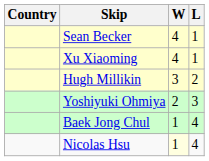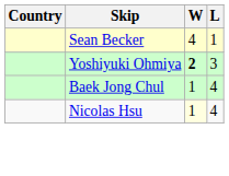 <table class="wikitable">
 <tr>
 <th>Country</th>
 <th>Skip</th>
 <th>W</th>
 <th>L</th>
 </tr>
 <tr bgcolor=#ffffcc>
 <td></td>
 <td><a href='#'>Sean Becker</a></td>
 <td>4</td>
 <td>1</td>
 </tr>
-<tr bgcolor=#ffffcc>
-<td></td>
-<td><a href='#'>Xu Xiaoming</a></td>
-<td>4</td>
-<td>1</td>
-</tr>
-<tr bgcolor=#ffffcc>
-<td></td>
-<td><a href='#'>Hugh Millikin</a></td>
-<td>3</td>
-<td>2</td>
-</tr>
 <tr bgcolor=#ccffcc>
 <td></td>
 <td><a href='#'>Yoshiyuki Ohmiya</a></td>
-<td>2</td>
+<td><strong>2</strong></td>
 <td>3</td>
 </tr>
 <tr bgcolor=#ccffcc>
 <td></td>
 <td><a href='#'>Baek Jong Chul</a></td>
 <td>1</td>
 <td>4</td>
 </tr>
 <tr>
 <td></td>
 <td><a href='#'>Nicolas Hsu</a></td>
 <td style="background: lightyellow;">1</td>
 <td>4</td>
 </tr>
 </table>
